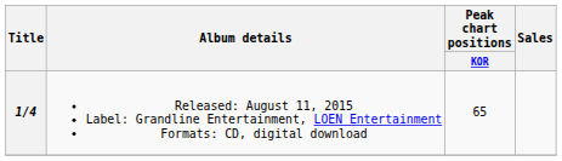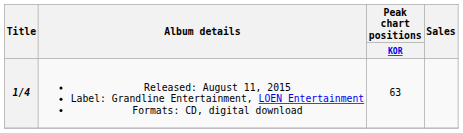 <table class="wikitable plainrowheaders" style="text-align:center;">
 <tr>
 <th scope="col" rowspan="2">Title</th>
 <th scope="col" rowspan="2">Album details</th>
 <th scope="col" colspan="1" style="width:5em;">Peak chart positions</th>
 <th scope="col" rowspan="2">Sales</th>
 </tr>
 <tr>
 <th><small><a href='#'>KOR</a></small><br></th>
 </tr>
 <tr>
 <th scope="row"><em>1/4</em></th>
 <td><br><ul><li>Released: August 11, 2015</li><li>Label: Grandline Entertainment, <a href='#'>LOEN Entertainment</a></li><li>Formats: CD, digital download</li></ul></td>
-<td>65</td>
+<td>63</td>
 <td></td>
 </tr>
 <tr>
 </tr>
 </table>
